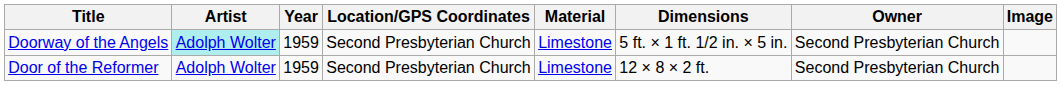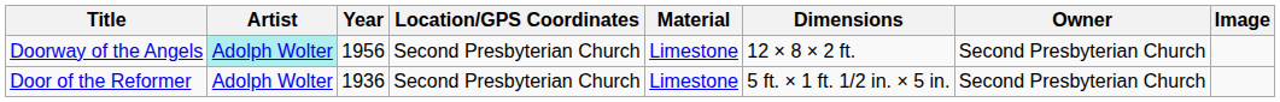 <table class="wikitable sortable">
 <tr>
 <th>Title</th>
 <th>Artist</th>
 <th>Year</th>
 <th>Location/GPS Coordinates</th>
 <th>Material</th>
 <th>Dimensions</th>
 <th>Owner</th>
 <th>Image</th>
 </tr>
 <tr>
 <td><a href='#'>Doorway of the Angels</a></td>
 <td style="background: paleturquoise;"><a href='#'>Adolph Wolter</a></td>
-<td>1959</td>
+<td>1956</td>
+<td>Second Presbyterian Church </td>
+<td><a href='#'>Limestone</a></td>
+<td>12 × 8 × 2 ft.</td>
+<td>Second Presbyterian Church</td>
+<td></td>
+</tr>
+<tr>
+<td><a href='#'>Door of the Reformer</a></td>
+<td><a href='#'>Adolph Wolter</a></td>
+<td>1936</td>
 <td>Second Presbyterian Church </td>
 <td><a href='#'>Limestone</a></td>
 <td>5 ft. × 1 ft. 1/2 in. × 5 in.</td>
 <td>Second Presbyterian Church</td>
 <td></td>
 </tr>
 <tr>
-<td><a href='#'>Door of the Reformer</a></td>
-<td><a href='#'>Adolph Wolter</a></td>
-<td>1959</td>
-<td>Second Presbyterian Church </td>
-<td><a href='#'>Limestone</a></td>
-<td>12 × 8 × 2 ft.</td>
-<td>Second Presbyterian Church</td>
-<td></td>
-</tr>
-<tr>
 </tr>
 </table>
